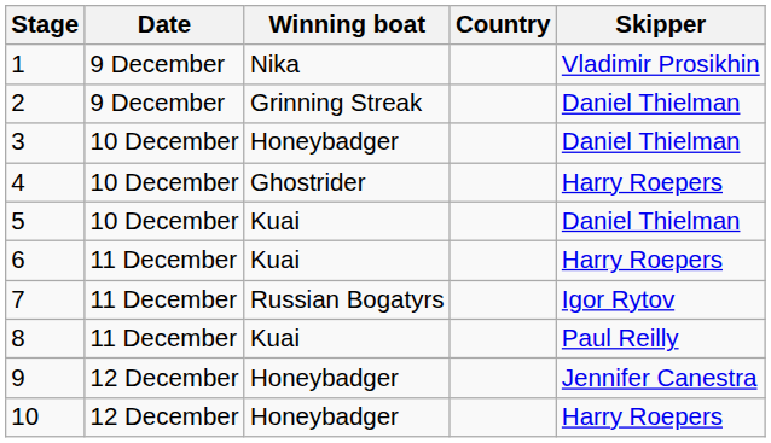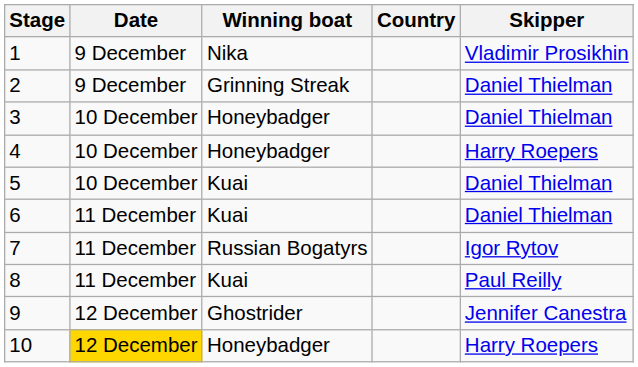 <table class="wikitable" style="font-size:100%">
 <tr>
 <th>Stage</th>
 <th>Date</th>
 <th>Winning boat</th>
 <th>Country</th>
 <th>Skipper</th>
 </tr>
 <tr>
 <td>1</td>
 <td>9 December</td>
 <td>Nika</td>
 <td></td>
 <td><a href='#'>Vladimir Prosikhin</a></td>
 </tr>
 <tr>
 <td>2</td>
 <td>9 December</td>
 <td>Grinning Streak</td>
 <td></td>
 <td><a href='#'>Daniel Thielman</a></td>
 </tr>
 <tr>
 <td>3</td>
 <td>10 December</td>
 <td>Honeybadger</td>
 <td></td>
 <td><a href='#'>Daniel Thielman</a></td>
 </tr>
 <tr>
 <td>4</td>
 <td>10 December</td>
-<td>Ghostrider</td>
+<td>Honeybadger</td>
 <td></td>
 <td><a href='#'>Harry Roepers</a></td>
 </tr>
 <tr>
 <td>5</td>
 <td>10 December</td>
 <td>Kuai</td>
 <td></td>
 <td><a href='#'>Daniel Thielman</a></td>
 </tr>
 <tr>
 <td>6</td>
 <td>11 December</td>
 <td>Kuai</td>
 <td></td>
-<td><a href='#'>Harry Roepers</a></td>
+<td><a href='#'>Daniel Thielman</a></td>
 </tr>
 <tr>
 <td>7</td>
 <td>11 December</td>
 <td>Russian Bogatyrs</td>
 <td></td>
 <td><a href='#'>Igor Rytov</a></td>
 </tr>
 <tr>
 <td>8</td>
 <td>11 December</td>
 <td>Kuai</td>
 <td></td>
 <td><a href='#'>Paul Reilly</a></td>
 </tr>
 <tr>
 <td>9</td>
 <td>12 December</td>
-<td>Honeybadger</td>
+<td>Ghostrider</td>
 <td></td>
 <td><a href='#'>Jennifer Canestra</a></td>
 </tr>
 <tr>
 <td>10</td>
-<td>12 December</td>
+<td style="background: gold;">12 December</td>
 <td>Honeybadger</td>
 <td></td>
 <td><a href='#'>Harry Roepers</a></td>
 </tr>
 </table>
